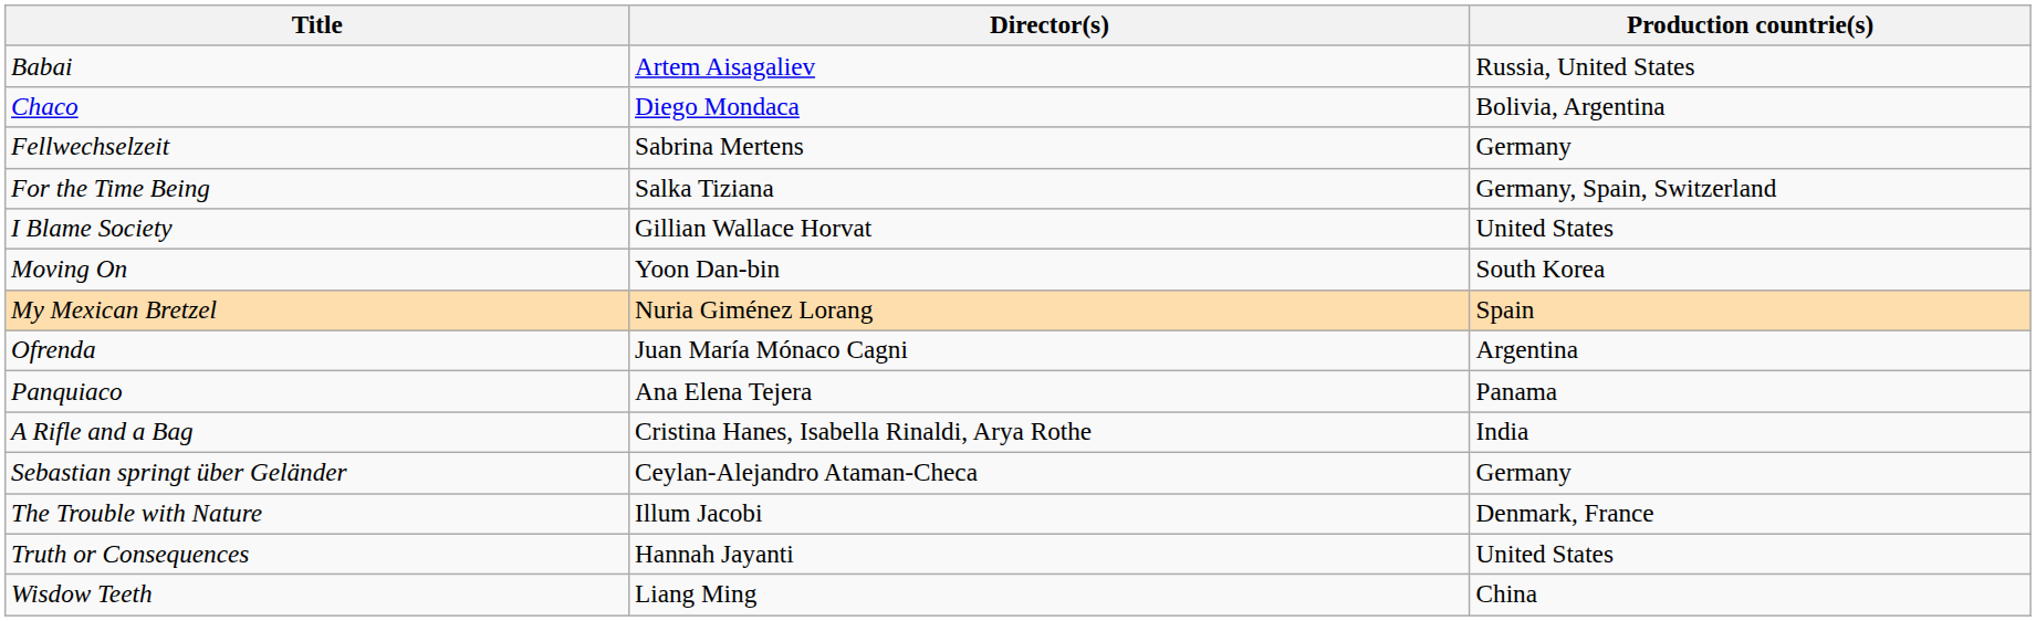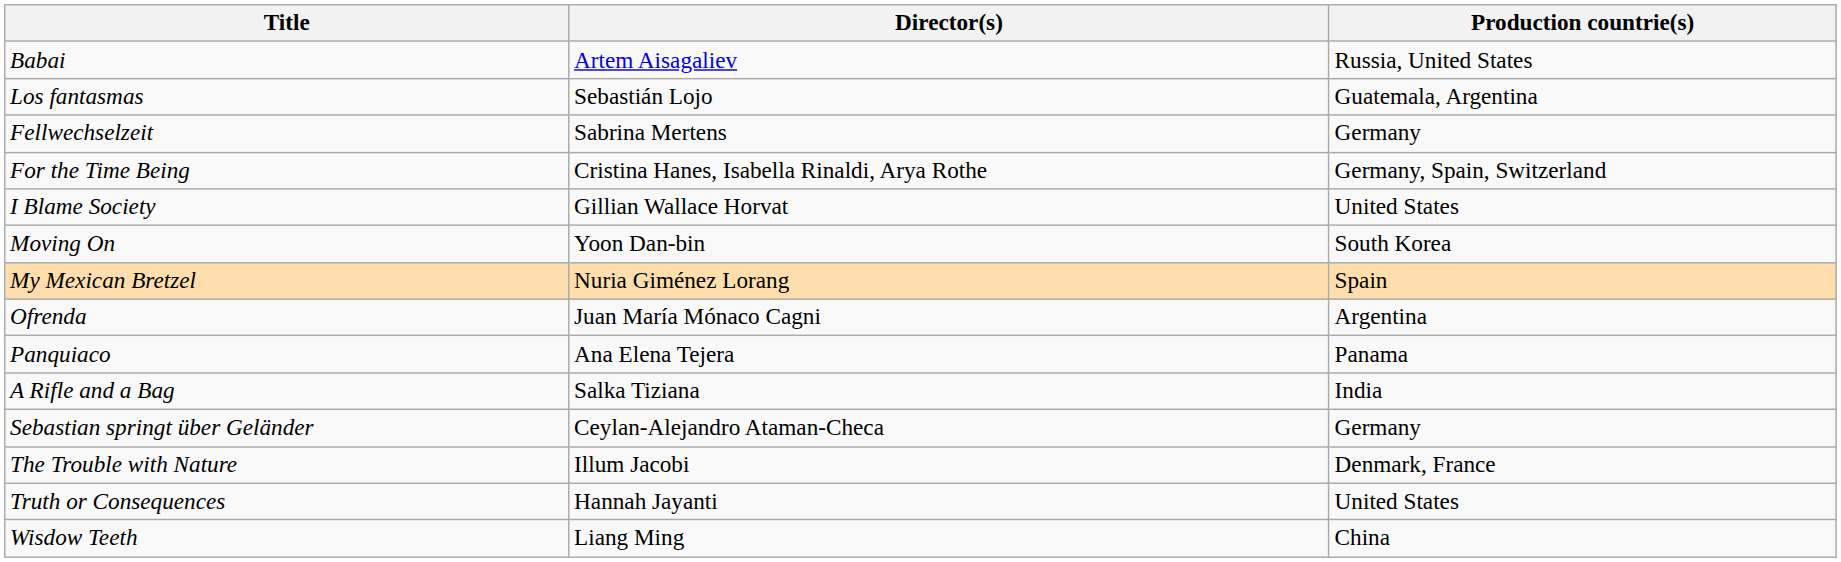 <table class="sortable wikitable" style="width:100%; margin-bottom:4px" cellpadding="5">
 <tr>
 <th scope="col">Title</th>
 <th scope="col">Director(s)</th>
 <th scope="col">Production countrie(s)</th>
 </tr>
 <tr>
 <td><em>Babai</em></td>
 <td><a href='#'>Artem Aisagaliev</a></td>
 <td>Russia, United States</td>
 </tr>
 <tr>
-<td><em><a href='#'>Chaco</a></em></td>
-<td><a href='#'>Diego Mondaca</a></td>
-<td>Bolivia, Argentina</td>
+<td><em>Los fantasmas</em></td>
+<td>Sebastián Lojo</td>
+<td>Guatemala, Argentina</td>
 </tr>
 <tr>
 <td><em>Fellwechselzeit</em></td>
 <td>Sabrina Mertens</td>
 <td>Germany</td>
 </tr>
 <tr>
 <td><em>For the Time Being</em></td>
-<td>Salka Tiziana</td>
+<td>Cristina Hanes, Isabella Rinaldi, Arya Rothe</td>
 <td>Germany, Spain, Switzerland</td>
 </tr>
 <tr>
 <td><em>I Blame Society</em></td>
 <td>Gillian Wallace Horvat</td>
 <td>United States</td>
 </tr>
 <tr>
 <td><em>Moving On</em></td>
 <td>Yoon Dan-bin</td>
 <td>South Korea</td>
 </tr>
 <tr style="background:#FFDEAD;">
 <td><em>My Mexican Bretzel</em></td>
 <td>Nuria Giménez Lorang</td>
 <td>Spain</td>
 </tr>
 <tr>
 <td><em>Ofrenda</em></td>
 <td>Juan María Mónaco Cagni</td>
 <td>Argentina</td>
 </tr>
 <tr>
 <td><em>Panquiaco</em></td>
 <td>Ana Elena Tejera</td>
 <td>Panama</td>
 </tr>
 <tr>
 <td><em>A Rifle and a Bag</em></td>
-<td>Cristina Hanes, Isabella Rinaldi, Arya Rothe</td>
+<td>Salka Tiziana</td>
 <td>India</td>
 </tr>
 <tr>
 <td><em>Sebastian springt über Geländer</em></td>
 <td>Ceylan-Alejandro Ataman-Checa</td>
 <td>Germany</td>
 </tr>
 <tr>
 <td><em>The Trouble with Nature</em></td>
 <td>Illum Jacobi</td>
 <td>Denmark, France</td>
 </tr>
 <tr>
 <td><em>Truth or Consequences</em></td>
 <td>Hannah Jayanti</td>
 <td>United States</td>
 </tr>
 <tr>
 <td><em>Wisdow Teeth</em></td>
 <td>Liang Ming</td>
 <td>China</td>
 </tr>
 </table>
